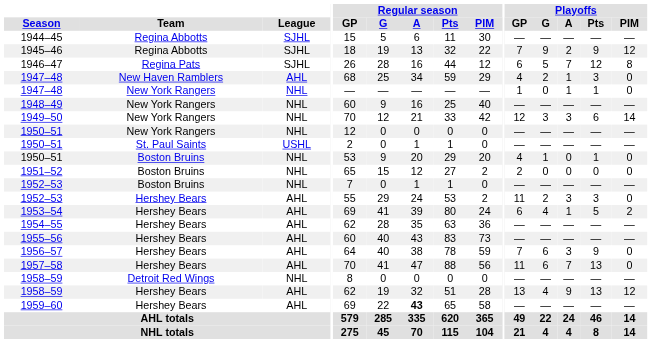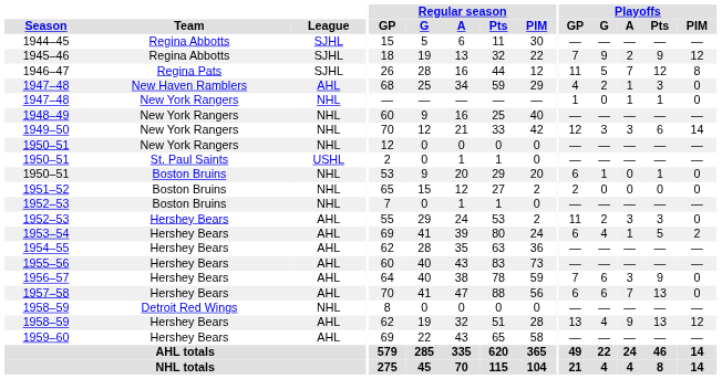 <table border="0" cellpadding="1" cellspacing="0" style="text-align:center; width:60em">
 <tr bgcolor="#e0e0e0">
 <th colspan="3" bgcolor="#ffffff"></th>
 <th rowspan="100" bgcolor="#ffffff"></th>
 <th colspan="5"><a href='#'>Regular season</a></th>
 <th rowspan="100" bgcolor="#ffffff"></th>
 <th colspan="5"><a href='#'>Playoffs</a></th>
 </tr>
 <tr bgcolor="#e0e0e0">
 <th><a href='#'>Season</a></th>
 <th>Team</th>
 <th>League</th>
 <th>GP</th>
 <th><a href='#'>G</a></th>
 <th><a href='#'>A</a></th>
 <th><a href='#'>Pts</a></th>
 <th><a href='#'>PIM</a></th>
 <th>GP</th>
 <th>G</th>
 <th>A</th>
 <th>Pts</th>
 <th>PIM</th>
 </tr>
 <tr>
 <td>1944–45</td>
 <td><a href='#'>Regina Abbotts</a></td>
 <td><a href='#'>SJHL</a></td>
 <td>15</td>
 <td>5</td>
 <td>6</td>
 <td>11</td>
 <td>30</td>
 <td>—</td>
 <td>—</td>
 <td>—</td>
 <td>—</td>
 <td>—</td>
 </tr>
 <tr bgcolor="#f0f0f0">
 <td>1945–46</td>
 <td>Regina Abbotts</td>
 <td>SJHL</td>
 <td>18</td>
 <td>19</td>
 <td>13</td>
 <td>32</td>
 <td>22</td>
 <td>7</td>
 <td>9</td>
 <td>2</td>
 <td>9</td>
 <td>12</td>
 </tr>
 <tr>
 <td>1946–47</td>
 <td><a href='#'>Regina Pats</a></td>
 <td>SJHL</td>
 <td>26</td>
 <td>28</td>
 <td>16</td>
 <td>44</td>
 <td>12</td>
-<td>6</td>
+<td>11</td>
 <td>5</td>
 <td>7</td>
 <td>12</td>
 <td>8</td>
 </tr>
 <tr bgcolor="#f0f0f0">
 <td><a href='#'>1947–48</a></td>
 <td><a href='#'>New Haven Ramblers</a></td>
 <td><a href='#'>AHL</a></td>
 <td>68</td>
 <td>25</td>
 <td>34</td>
 <td>59</td>
 <td>29</td>
 <td>4</td>
 <td>2</td>
 <td>1</td>
 <td>3</td>
 <td>0</td>
 </tr>
 <tr>
 <td><a href='#'>1947–48</a></td>
 <td><a href='#'>New York Rangers</a></td>
 <td><a href='#'>NHL</a></td>
 <td>—</td>
 <td>—</td>
 <td>—</td>
 <td>—</td>
 <td>—</td>
 <td>1</td>
 <td>0</td>
 <td>1</td>
 <td>1</td>
 <td>0</td>
 </tr>
 <tr bgcolor="#f0f0f0">
 <td><a href='#'>1948–49</a></td>
 <td>New York Rangers</td>
 <td>NHL</td>
 <td>60</td>
 <td>9</td>
 <td>16</td>
 <td>25</td>
 <td>40</td>
 <td>—</td>
 <td>—</td>
 <td>—</td>
 <td>—</td>
 <td>—</td>
 </tr>
 <tr>
 <td><a href='#'>1949–50</a></td>
 <td>New York Rangers</td>
 <td>NHL</td>
 <td>70</td>
 <td>12</td>
 <td>21</td>
 <td>33</td>
 <td>42</td>
 <td>12</td>
 <td>3</td>
 <td>3</td>
 <td>6</td>
 <td>14</td>
 </tr>
 <tr bgcolor="#f0f0f0">
 <td><a href='#'>1950–51</a></td>
 <td>New York Rangers</td>
 <td>NHL</td>
 <td>12</td>
 <td>0</td>
 <td>0</td>
 <td>0</td>
 <td>0</td>
 <td>—</td>
 <td>—</td>
 <td>—</td>
 <td>—</td>
 <td>—</td>
 </tr>
 <tr>
 <td><a href='#'>1950–51</a></td>
 <td><a href='#'>St. Paul Saints</a></td>
 <td><a href='#'>USHL</a></td>
 <td>2</td>
 <td>0</td>
 <td>1</td>
 <td>1</td>
 <td>0</td>
 <td>—</td>
 <td>—</td>
 <td>—</td>
 <td>—</td>
 <td>—</td>
 </tr>
 <tr bgcolor="#f0f0f0">
 <td>1950–51</td>
 <td><a href='#'>Boston Bruins</a></td>
 <td>NHL</td>
 <td>53</td>
 <td>9</td>
 <td>20</td>
 <td>29</td>
 <td>20</td>
-<td>4</td>
+<td>6</td>
 <td>1</td>
 <td>0</td>
 <td>1</td>
 <td>0</td>
 </tr>
 <tr>
 <td><a href='#'>1951–52</a></td>
 <td>Boston Bruins</td>
 <td>NHL</td>
 <td>65</td>
 <td>15</td>
 <td>12</td>
 <td>27</td>
 <td>2</td>
 <td>2</td>
 <td>0</td>
 <td>0</td>
 <td>0</td>
 <td>0</td>
 </tr>
 <tr bgcolor="#f0f0f0">
 <td><a href='#'>1952–53</a></td>
 <td>Boston Bruins</td>
 <td>NHL</td>
 <td>7</td>
 <td>0</td>
 <td>1</td>
 <td>1</td>
 <td>0</td>
 <td>—</td>
 <td>—</td>
 <td>—</td>
 <td>—</td>
 <td>—</td>
 </tr>
 <tr>
 <td><a href='#'>1952–53</a></td>
 <td><a href='#'>Hershey Bears</a></td>
 <td>AHL</td>
 <td>55</td>
 <td>29</td>
 <td>24</td>
 <td>53</td>
 <td>2</td>
 <td>11</td>
 <td>2</td>
 <td>3</td>
 <td>3</td>
 <td>0</td>
 </tr>
 <tr bgcolor="#f0f0f0">
 <td><a href='#'>1953–54</a></td>
 <td>Hershey Bears</td>
 <td>AHL</td>
 <td>69</td>
 <td>41</td>
 <td>39</td>
 <td>80</td>
 <td>24</td>
 <td>6</td>
 <td>4</td>
 <td>1</td>
 <td>5</td>
 <td>2</td>
 </tr>
 <tr>
 <td><a href='#'>1954–55</a></td>
 <td>Hershey Bears</td>
 <td>AHL</td>
 <td>62</td>
 <td>28</td>
 <td>35</td>
 <td>63</td>
 <td>36</td>
 <td>—</td>
 <td>—</td>
 <td>—</td>
 <td>—</td>
 <td>—</td>
 </tr>
 <tr bgcolor="#f0f0f0">
 <td><a href='#'>1955–56</a></td>
 <td>Hershey Bears</td>
 <td>AHL</td>
 <td>60</td>
 <td>40</td>
 <td>43</td>
 <td>83</td>
 <td>73</td>
 <td>—</td>
 <td>—</td>
 <td>—</td>
 <td>—</td>
 <td>—</td>
 </tr>
 <tr>
 <td><a href='#'>1956–57</a></td>
 <td>Hershey Bears</td>
 <td>AHL</td>
 <td>64</td>
 <td>40</td>
 <td>38</td>
 <td>78</td>
 <td>59</td>
 <td>7</td>
 <td>6</td>
 <td>3</td>
 <td>9</td>
 <td>0</td>
 </tr>
 <tr bgcolor="#f0f0f0">
 <td><a href='#'>1957–58</a></td>
 <td>Hershey Bears</td>
 <td>AHL</td>
 <td>70</td>
 <td>41</td>
 <td>47</td>
 <td>88</td>
 <td>56</td>
-<td>11</td>
+<td>6</td>
 <td>6</td>
 <td>7</td>
 <td>13</td>
 <td>0</td>
 </tr>
 <tr>
 <td><a href='#'>1958–59</a></td>
 <td><a href='#'>Detroit Red Wings</a></td>
 <td>NHL</td>
 <td>8</td>
 <td>0</td>
 <td>0</td>
 <td>0</td>
 <td>0</td>
 <td>—</td>
 <td>—</td>
 <td>—</td>
 <td>—</td>
 <td>—</td>
 </tr>
 <tr bgcolor="#f0f0f0">
 <td><a href='#'>1958–59</a></td>
 <td>Hershey Bears</td>
 <td>AHL</td>
 <td>62</td>
 <td>19</td>
 <td>32</td>
 <td>51</td>
 <td>28</td>
 <td>13</td>
 <td>4</td>
 <td>9</td>
 <td>13</td>
 <td>12</td>
 </tr>
 <tr>
 <td><a href='#'>1959–60</a></td>
 <td>Hershey Bears</td>
 <td>AHL</td>
 <td>69</td>
 <td>22</td>
-<td><strong>43</strong></td>
+<td>43</td>
 <td>65</td>
 <td>58</td>
 <td>—</td>
 <td>—</td>
 <td>—</td>
 <td>—</td>
 <td>—</td>
 </tr>
 <tr bgcolor="#e0e0e0">
 <th colspan="3">AHL totals</th>
 <th>579</th>
 <th>285</th>
 <th>335</th>
 <th>620</th>
 <th>365</th>
 <th>49</th>
 <th>22</th>
 <th>24</th>
 <th>46</th>
 <th>14</th>
 </tr>
 <tr bgcolor="#e0e0e0">
 <th colspan="3">NHL totals</th>
 <th>275</th>
 <th>45</th>
 <th>70</th>
 <th>115</th>
 <th>104</th>
 <th>21</th>
 <th>4</th>
 <th>4</th>
 <th>8</th>
 <th>14</th>
 </tr>
 </table>
